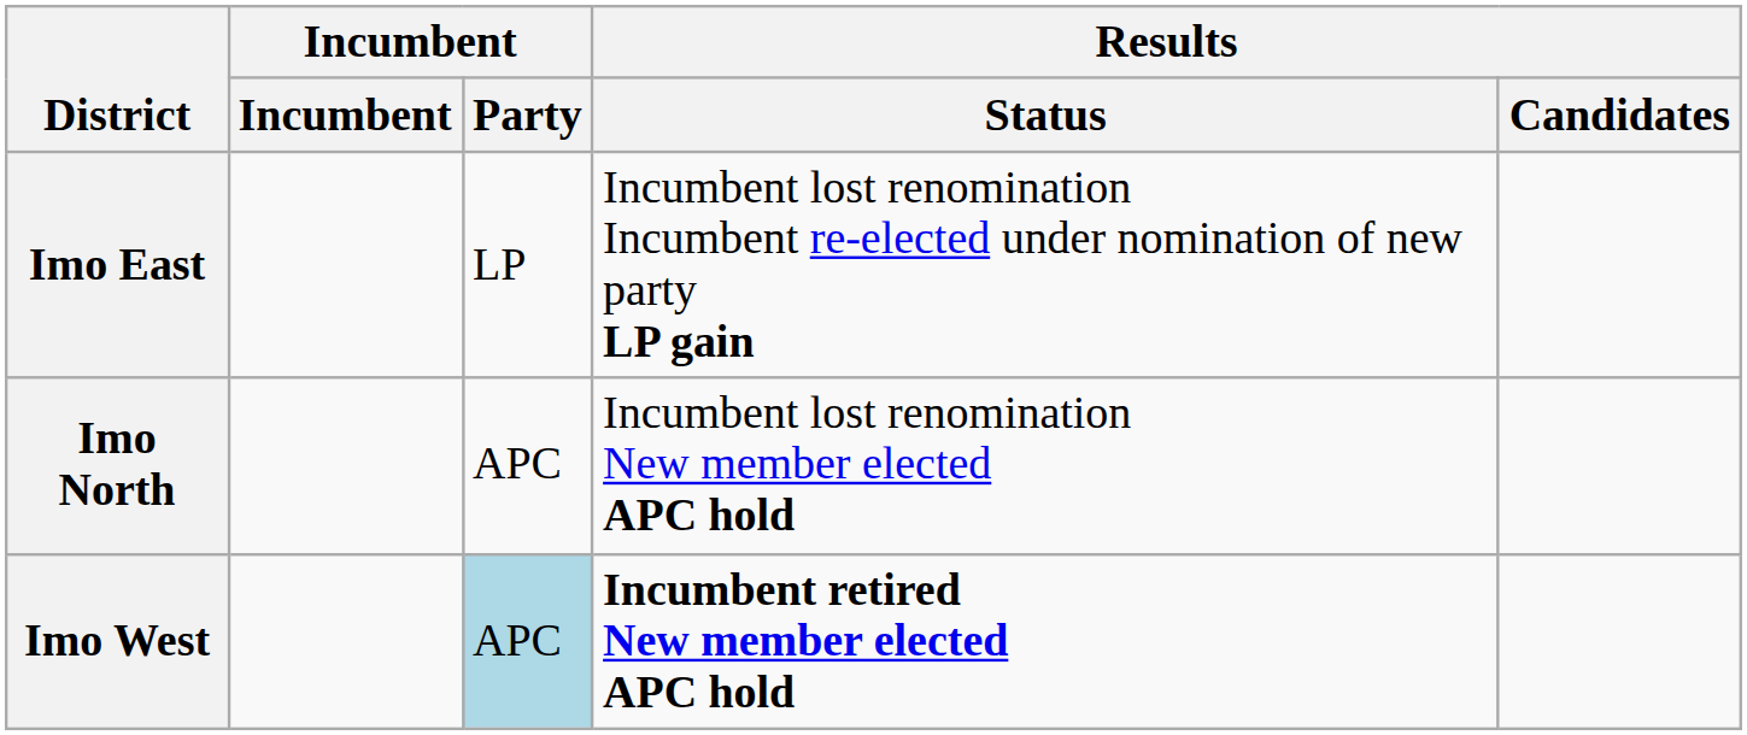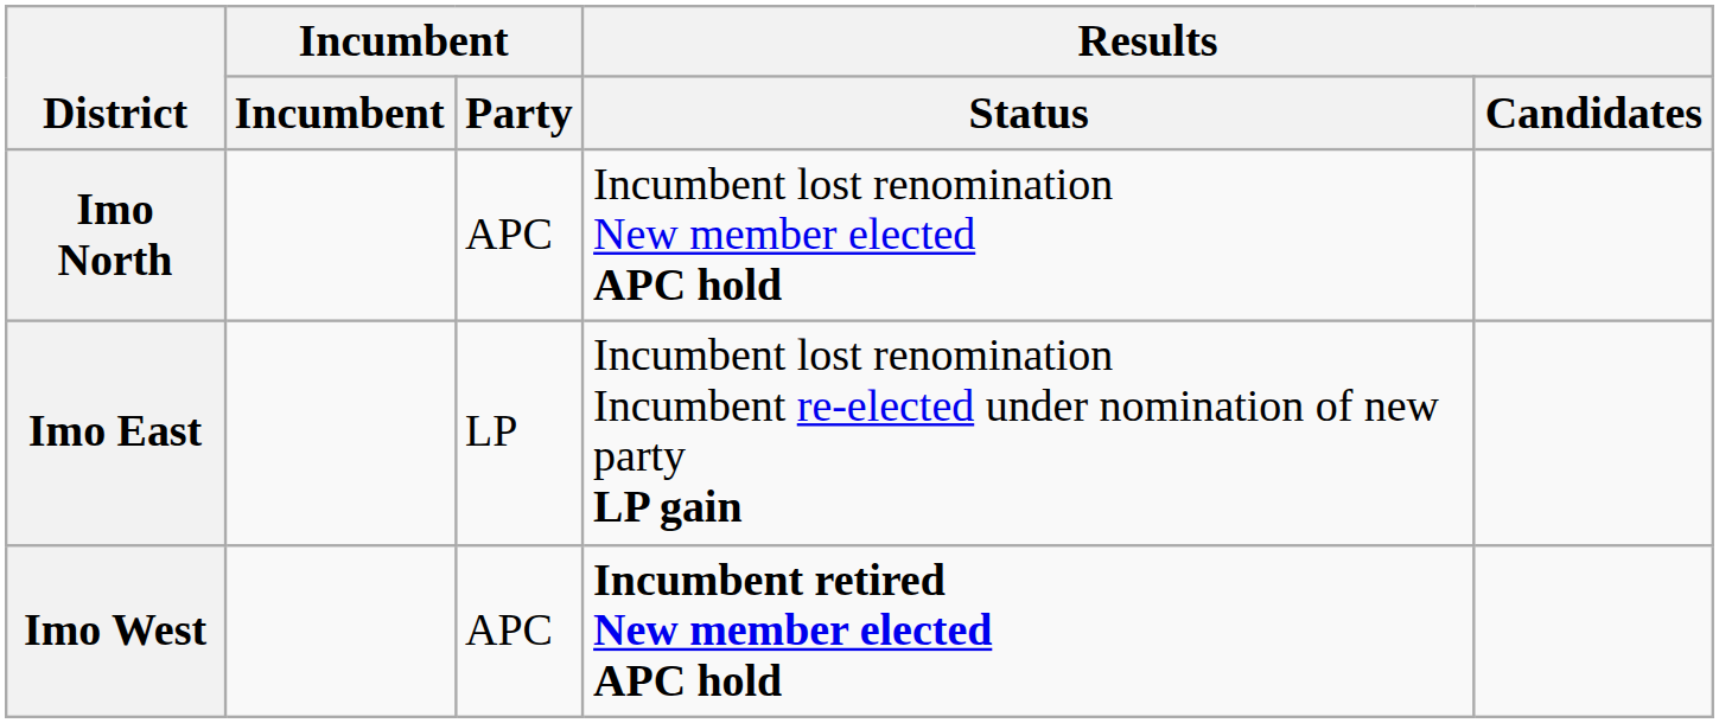 <table class="wikitable sortable">
 <tr valign=bottom>
 <th rowspan=2>District</th>
 <th colspan=2>Incumbent</th>
 <th colspan=2>Results</th>
 </tr>
 <tr valign=bottom>
 <th>Incumbent</th>
 <th>Party</th>
 <th>Status</th>
 <th>Candidates</th>
 </tr>
 <tr>
+<th>Imo North</th>
+<td></td>
+<td>APC</td>
+<td>Incumbent lost renomination<br><a href='#'>New member elected</a><br><strong>APC hold</strong></td>
+<td nowrap></td>
+</tr>
+<tr>
 <th>Imo East</th>
 <td></td>
 <td>LP</td>
 <td>Incumbent lost renomination<br>Incumbent <a href='#'>re-elected</a> under nomination of new party<br><strong>LP gain</strong></td>
 <td nowrap></td>
 </tr>
 <tr>
-<th>Imo North</th>
+<th>Imo West</th>
 <td></td>
 <td>APC</td>
-<td>Incumbent lost renomination<br><a href='#'>New member elected</a><br><strong>APC hold</strong></td>
-<td nowrap></td>
-</tr>
-<tr>
-<th>Imo West</th>
-<td></td>
-<td style="background: lightblue;">APC</td>
 <td><strong>Incumbent retired<br><a href='#'>New member elected</a><br>APC hold</strong></td>
 <td nowrap></td>
 </tr>
 </table>
